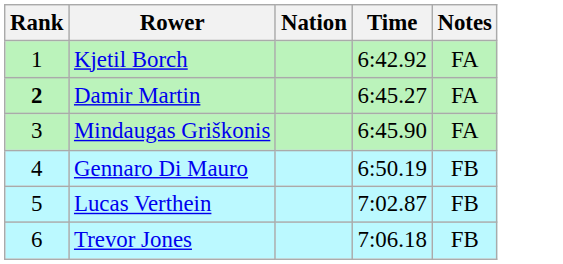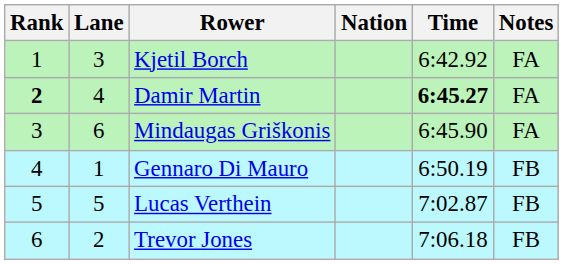 <table class="wikitable sortable" style="text-align:center">
 <tr>
 <th>Rank</th>
+<th>Lane</th>
 <th>Rower</th>
 <th>Nation</th>
 <th>Time</th>
 <th>Notes</th>
 </tr>
 <tr bgcolor=bbf3bb>
 <td>1</td>
+<td>3</td>
 <td align=left><a href='#'>Kjetil Borch</a></td>
 <td align=left></td>
 <td>6:42.92</td>
 <td>FA</td>
 </tr>
 <tr bgcolor=bbf3bb>
 <td><strong>2</strong></td>
+<td>4</td>
 <td align=left><a href='#'>Damir Martin</a></td>
 <td align=left></td>
-<td>6:45.27</td>
+<td><strong>6:45.27</strong></td>
 <td>FA</td>
 </tr>
 <tr bgcolor=bbf3bb>
 <td>3</td>
+<td>6</td>
 <td align=left><a href='#'>Mindaugas Griškonis</a></td>
 <td align=left></td>
 <td>6:45.90</td>
 <td>FA</td>
 </tr>
 <tr bgcolor=bbf9ff>
 <td>4</td>
+<td>1</td>
 <td align=left><a href='#'>Gennaro Di Mauro</a></td>
 <td align=left></td>
 <td>6:50.19</td>
 <td>FB</td>
 </tr>
 <tr bgcolor=bbf9ff>
+<td>5</td>
 <td>5</td>
 <td align=left><a href='#'>Lucas Verthein</a></td>
 <td align=left></td>
 <td>7:02.87</td>
 <td>FB</td>
 </tr>
 <tr bgcolor=bbf9ff>
 <td>6</td>
+<td>2</td>
 <td align=left><a href='#'>Trevor Jones</a></td>
 <td align=left></td>
 <td>7:06.18</td>
 <td>FB</td>
 </tr>
 </table>
